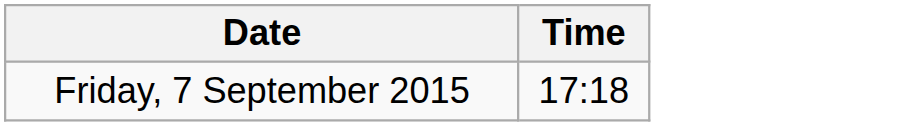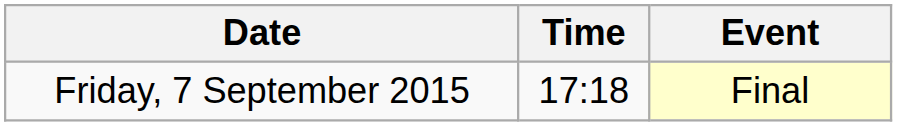 <table class = "wikitable" style="text-align:center;">
 <tr>
 <th width=220>Date</th>
 <th width=50>Time</th>
+<th width=100>Event</th>
 </tr>
 <tr>
 <td>Friday, 7 September 2015</td>
 <td>17:18</td>
+<td bgcolor=ffffcc>Final</td>
 </tr>
 </table>
